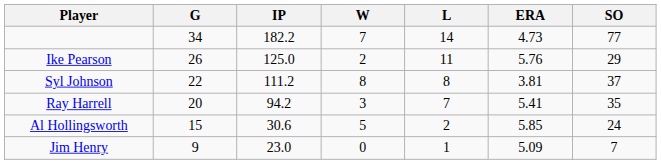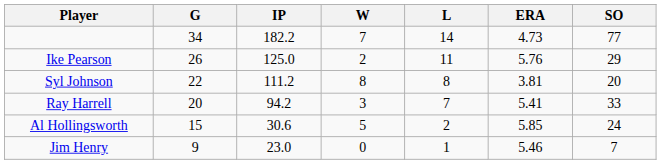 <table class="wikitable sortable">
 <tr>
 <th bgcolor="#DDDDFF" width="16%">Player</th>
 <th bgcolor="#DDDDFF" width="9%">G</th>
 <th bgcolor="#DDDDFF" width="9%">IP</th>
 <th bgcolor="#DDDDFF" width="9%">W</th>
 <th bgcolor="#DDDDFF" width="9%">L</th>
 <th bgcolor="#DDDDFF" width="9%">ERA</th>
 <th bgcolor="#DDDDFF" width="9%">SO</th>
 </tr>
 <tr align="center">
 <td></td>
 <td>34</td>
 <td>182.2</td>
 <td>7</td>
 <td>14</td>
 <td>4.73</td>
 <td>77</td>
 </tr>
 <tr align="center">
 <td><a href='#'>Ike Pearson</a></td>
 <td>26</td>
 <td>125.0</td>
 <td>2</td>
 <td>11</td>
 <td>5.76</td>
 <td>29</td>
 </tr>
 <tr align=center>
 <td><a href='#'>Syl Johnson</a></td>
 <td>22</td>
 <td>111.2</td>
 <td>8</td>
 <td>8</td>
 <td>3.81</td>
-<td>37</td>
+<td>20</td>
 </tr>
 <tr align=center>
 <td><a href='#'>Ray Harrell</a></td>
 <td>20</td>
 <td>94.2</td>
 <td>3</td>
 <td>7</td>
 <td>5.41</td>
-<td>35</td>
+<td>33</td>
 </tr>
 <tr align=center>
 <td><a href='#'>Al Hollingsworth</a></td>
 <td>15</td>
 <td>30.6</td>
 <td>5</td>
 <td>2</td>
 <td>5.85</td>
 <td>24</td>
 </tr>
 <tr align=center>
 <td><a href='#'>Jim Henry</a></td>
 <td>9</td>
 <td>23.0</td>
 <td>0</td>
 <td>1</td>
-<td>5.09</td>
+<td>5.46</td>
 <td>7</td>
 </tr>
 </table>
